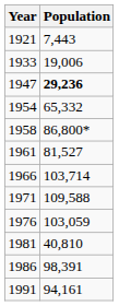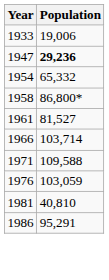 <table class="wikitable">
 <tr>
 <th>Year</th>
 <th>Population</th>
-</tr>
-<tr>
-<td>1921</td>
-<td>7,443</td>
 </tr>
 <tr>
 <td>1933</td>
 <td>19,006</td>
 </tr>
 <tr>
 <td>1947</td>
 <td><strong>29,236</strong></td>
 </tr>
 <tr>
 <td>1954</td>
 <td>65,332</td>
 </tr>
 <tr>
 <td>1958</td>
 <td>86,800*</td>
 </tr>
 <tr>
 <td>1961</td>
 <td>81,527</td>
 </tr>
 <tr>
 <td>1966</td>
 <td>103,714</td>
 </tr>
 <tr>
 <td>1971</td>
 <td>109,588</td>
 </tr>
 <tr>
 <td>1976</td>
 <td>103,059</td>
 </tr>
 <tr>
 <td>1981</td>
 <td>40,810</td>
 </tr>
 <tr>
 <td>1986</td>
-<td>98,391</td>
-</tr>
-<tr>
-<td>1991</td>
-<td>94,161</td>
+<td>95,291</td>
 </tr>
 </table>
